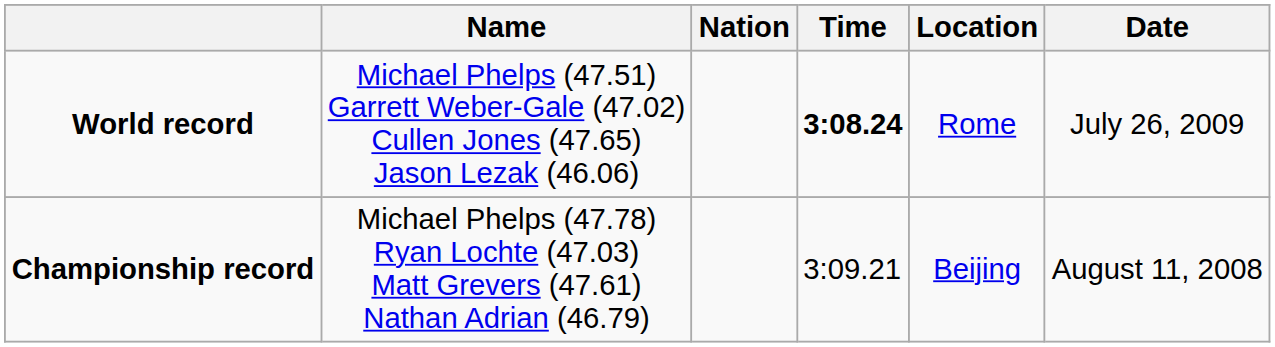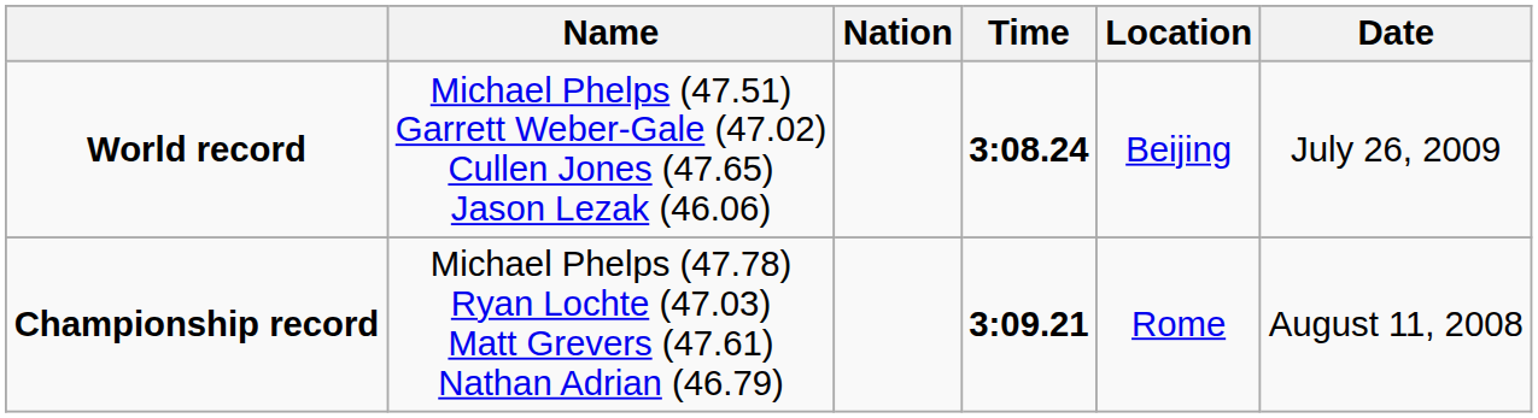 <table class=wikitable style=text-align:center>
 <tr>
 <th></th>
 <th>Name</th>
 <th>Nation</th>
 <th>Time</th>
 <th>Location</th>
 <th>Date</th>
 </tr>
 <tr>
 <td><strong>World record</strong></td>
 <td><a href='#'>Michael Phelps</a> (47.51)<br><a href='#'>Garrett Weber-Gale</a> (47.02)<br><a href='#'>Cullen Jones</a> (47.65)<br><a href='#'>Jason Lezak</a> (46.06)</td>
 <td></td>
 <td align=left><strong>3:08.24</strong></td>
-<td><a href='#'>Rome</a></td>
+<td><a href='#'>Beijing</a></td>
 <td>July 26, 2009</td>
 </tr>
 <tr>
 <td><strong>Championship record</strong></td>
 <td>Michael Phelps (47.78)<br><a href='#'>Ryan Lochte</a> (47.03)<br><a href='#'>Matt Grevers</a> (47.61)<br><a href='#'>Nathan Adrian</a> (46.79)</td>
 <td></td>
-<td align=left>3:09.21</td>
-<td><a href='#'>Beijing</a></td>
+<td align=left><strong>3:09.21</strong></td>
+<td><a href='#'>Rome</a></td>
 <td>August 11, 2008</td>
 </tr>
 </table>
